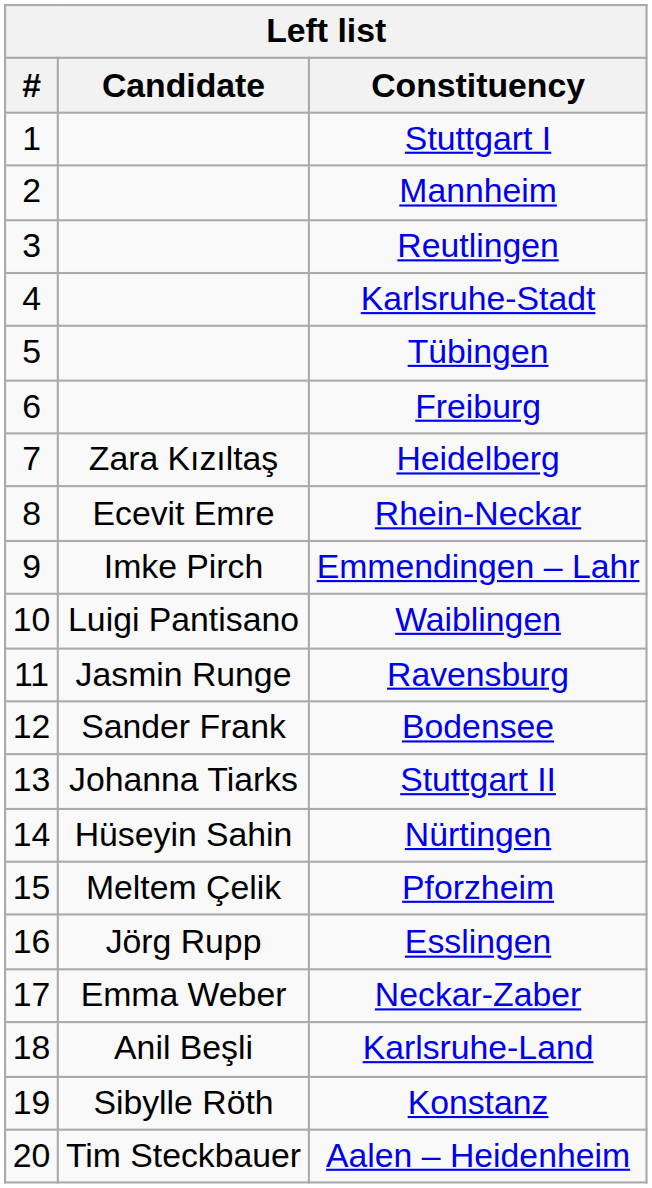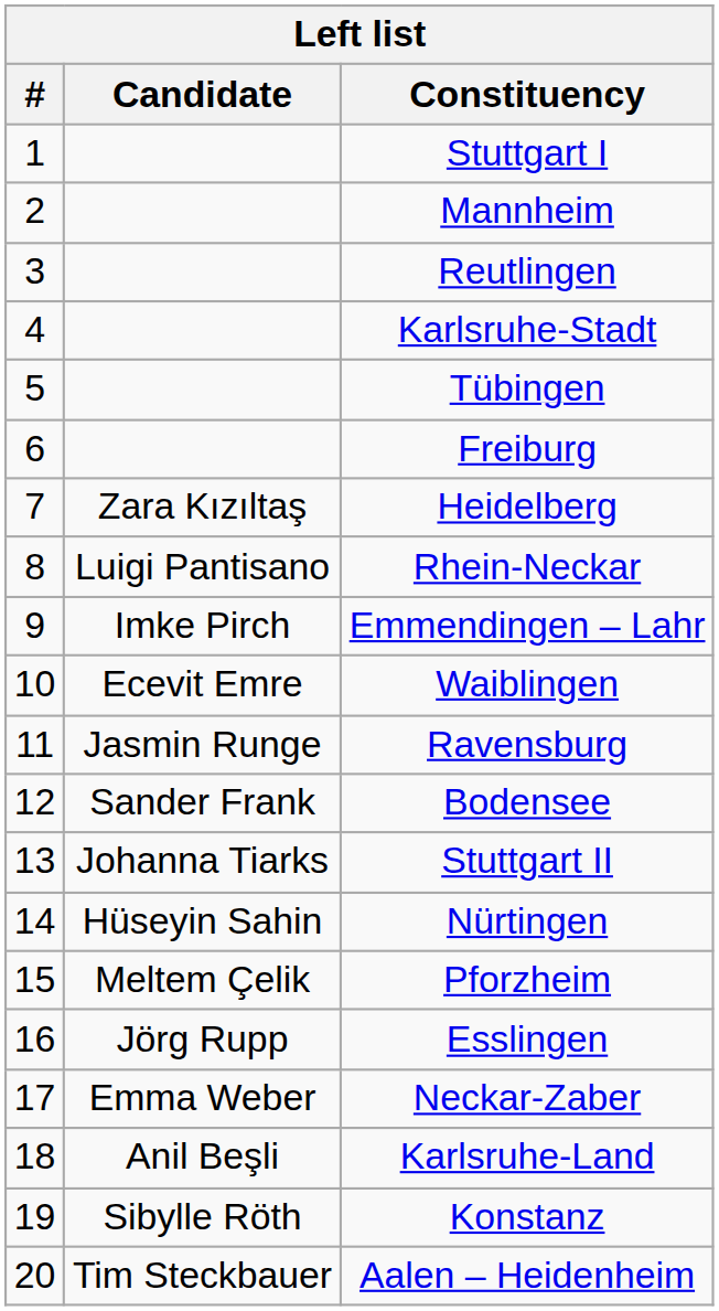 <table class="wikitable mw-collapsible mw-collapsed" style="text-align:center">
 <tr>
 <th colspan=3>Left list</th>
 </tr>
 <tr>
 <th>#</th>
 <th>Candidate</th>
 <th>Constituency</th>
 </tr>
 <tr>
 <td>1</td>
 <td></td>
 <td><a href='#'>Stuttgart I</a></td>
 </tr>
 <tr>
 <td>2</td>
 <td></td>
 <td><a href='#'>Mannheim</a></td>
 </tr>
 <tr>
 <td>3</td>
 <td></td>
 <td><a href='#'>Reutlingen</a></td>
 </tr>
 <tr>
 <td>4</td>
 <td></td>
 <td><a href='#'>Karlsruhe-Stadt</a></td>
 </tr>
 <tr>
 <td>5</td>
 <td></td>
 <td><a href='#'>Tübingen</a></td>
 </tr>
 <tr>
 <td>6</td>
 <td></td>
 <td><a href='#'>Freiburg</a></td>
 </tr>
 <tr>
 <td>7</td>
 <td>Zara Kızıltaş</td>
 <td><a href='#'>Heidelberg</a></td>
 </tr>
 <tr>
 <td>8</td>
-<td>Ecevit Emre</td>
+<td>Luigi Pantisano</td>
 <td><a href='#'>Rhein-Neckar</a></td>
 </tr>
 <tr>
 <td>9</td>
 <td>Imke Pirch</td>
 <td><a href='#'>Emmendingen – Lahr</a></td>
 </tr>
 <tr>
 <td>10</td>
-<td>Luigi Pantisano</td>
+<td>Ecevit Emre</td>
 <td><a href='#'>Waiblingen</a></td>
 </tr>
 <tr>
 <td>11</td>
 <td>Jasmin Runge</td>
 <td><a href='#'>Ravensburg</a></td>
 </tr>
 <tr>
 <td>12</td>
 <td>Sander Frank</td>
 <td><a href='#'>Bodensee</a></td>
 </tr>
 <tr>
 <td>13</td>
 <td>Johanna Tiarks</td>
 <td><a href='#'>Stuttgart II</a></td>
 </tr>
 <tr>
 <td>14</td>
 <td>Hüseyin Sahin</td>
 <td><a href='#'>Nürtingen</a></td>
 </tr>
 <tr>
 <td>15</td>
 <td>Meltem Çelik</td>
 <td><a href='#'>Pforzheim</a></td>
 </tr>
 <tr>
 <td>16</td>
 <td>Jörg Rupp</td>
 <td><a href='#'>Esslingen</a></td>
 </tr>
 <tr>
 <td>17</td>
 <td>Emma Weber</td>
 <td><a href='#'>Neckar-Zaber</a></td>
 </tr>
 <tr>
 <td>18</td>
 <td>Anil Beşli</td>
 <td><a href='#'>Karlsruhe-Land</a></td>
 </tr>
 <tr>
 <td>19</td>
 <td>Sibylle Röth</td>
 <td><a href='#'>Konstanz</a></td>
 </tr>
 <tr>
 <td>20</td>
 <td>Tim Steckbauer</td>
 <td><a href='#'>Aalen – Heidenheim</a></td>
 </tr>
 </table>
